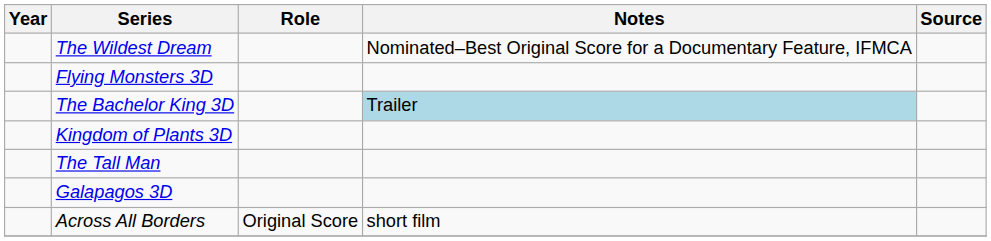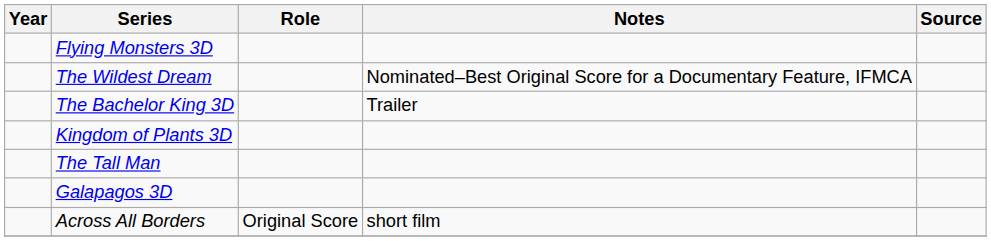 <table class="wikitable sortable plainrowheaders">
 <tr>
 <th>Year</th>
 <th>Series</th>
 <th>Role</th>
 <th class="unsortable">Notes</th>
 <th class="unsortable">Source</th>
 </tr>
 <tr>
 <td></td>
+<td><em><a href='#'>Flying Monsters 3D</a></em></td>
+<td></td>
+<td> </td>
+<td> </td>
+</tr>
+<tr>
+<td></td>
 <td><em><a href='#'>The Wildest Dream</a></em></td>
 <td></td>
 <td>Nominated–Best Original Score for a Documentary Feature, IFMCA</td>
 <td></td>
 </tr>
 <tr>
 <td></td>
-<td><em><a href='#'>Flying Monsters 3D</a></em></td>
-<td></td>
-<td> </td>
-<td> </td>
-</tr>
-<tr>
-<td></td>
 <td><em><a href='#'>The Bachelor King 3D</a></em></td>
 <td> </td>
-<td style="background: lightblue;">Trailer</td>
+<td>Trailer</td>
 <td> </td>
 </tr>
 <tr>
 <td></td>
 <td><em><a href='#'>Kingdom of Plants 3D</a></em></td>
 <td></td>
 <td> </td>
 <td> </td>
 </tr>
 <tr>
 <td></td>
 <td><em><a href='#'>The Tall Man</a></em></td>
 <td></td>
 <td> </td>
 <td></td>
 </tr>
 <tr>
 <td></td>
 <td><em><a href='#'>Galapagos 3D</a></em></td>
 <td></td>
 <td> </td>
 <td></td>
 </tr>
 <tr>
 <td></td>
 <td><em>Across All Borders</em></td>
 <td>Original Score</td>
 <td>short film</td>
 <td></td>
 </tr>
 <tr>
 </tr>
 </table>
